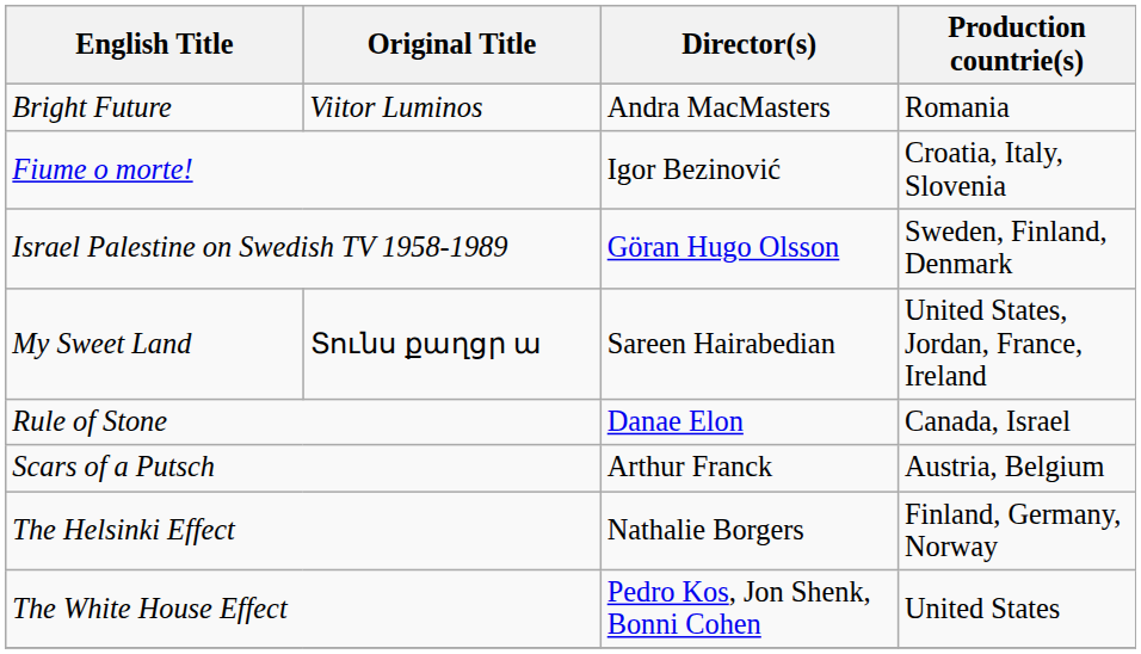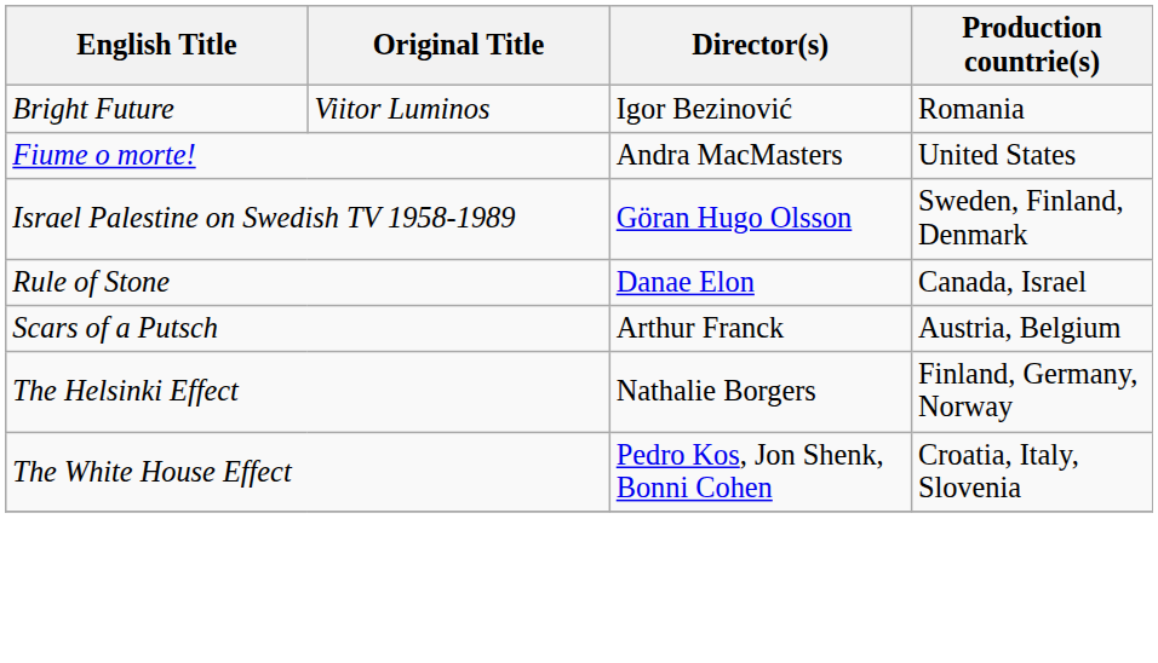 <table class="wikitable" style="width:100%; margin-bottom:4px">
 <tr>
 <th scope="col" width="25%">English Title</th>
 <th scope="col" width="25%">Original Title</th>
 <th scope="col" width="25%">Director(s)</th>
 <th scope="col" width="20%">Production countrie(s)</th>
 </tr>
 <tr>
 <td><em>Bright Future</em></td>
 <td><em>Viitor Luminos</em></td>
-<td>Andra MacMasters</td>
+<td>Igor Bezinović</td>
 <td>Romania</td>
 </tr>
 <tr>
 <td colspan="2"><em><a href='#'>Fiume o morte!</a></em></td>
-<td>Igor Bezinović</td>
-<td>Croatia, Italy, Slovenia</td>
+<td>Andra MacMasters</td>
+<td>United States</td>
 </tr>
 <tr>
 <td colspan="2"><em>Israel Palestine on Swedish TV 1958-1989</em></td>
 <td><a href='#'>Göran Hugo Olsson</a></td>
 <td>Sweden, Finland, Denmark</td>
-</tr>
-<tr>
-<td><em>My Sweet Land</em></td>
-<td>Տունս քաղցր ա</td>
-<td>Sareen Hairabedian</td>
-<td>United States, Jordan, France, Ireland</td>
 </tr>
 <tr>
 <td colspan="2"><em>Rule of Stone</em></td>
 <td><a href='#'>Danae Elon</a></td>
 <td>Canada, Israel</td>
 </tr>
 <tr>
 <td colspan="2"><em>Scars of a Putsch</em></td>
 <td>Arthur Franck</td>
 <td>Austria, Belgium</td>
 </tr>
 <tr>
 <td colspan="2"><em>The Helsinki Effect</em></td>
 <td>Nathalie Borgers</td>
 <td>Finland, Germany, Norway</td>
 </tr>
 <tr>
 <td colspan="2"><em>The White House Effect</em></td>
 <td><a href='#'>Pedro Kos</a>, Jon Shenk, <a href='#'>Bonni Cohen</a></td>
-<td>United States</td>
+<td>Croatia, Italy, Slovenia</td>
 </tr>
 <tr>
 </tr>
 </table>
